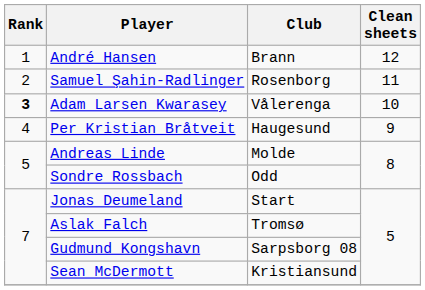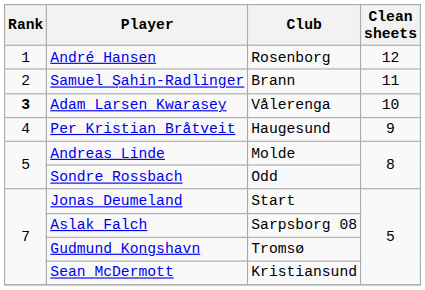 <table class="wikitable" style="text-align:center">
 <tr>
 <th>Rank</th>
 <th>Player</th>
 <th>Club</th>
 <th>Clean<br>sheets</th>
 </tr>
 <tr>
 <td>1</td>
 <td align="left"> <a href='#'>André Hansen</a></td>
-<td align="left">Brann</td>
+<td align="left">Rosenborg</td>
 <td>12</td>
 </tr>
 <tr>
 <td>2</td>
 <td align="left"> <a href='#'>Samuel Şahin-Radlinger</a></td>
-<td align="left">Rosenborg</td>
+<td align="left">Brann</td>
 <td>11</td>
 </tr>
 <tr>
 <td><strong>3</strong></td>
 <td align="left"> <a href='#'>Adam Larsen Kwarasey</a></td>
 <td align="left">Vålerenga</td>
 <td>10</td>
 </tr>
 <tr>
 <td rowspan="1">4</td>
 <td align="left"> <a href='#'>Per Kristian Bråtveit</a></td>
 <td align="left">Haugesund</td>
 <td rowspan="1">9</td>
 </tr>
 <tr>
 <td rowspan="2">5</td>
 <td align="left"> <a href='#'>Andreas Linde</a></td>
 <td align="left">Molde</td>
 <td rowspan="2">8</td>
 </tr>
 <tr>
 <td align="left"> <a href='#'>Sondre Rossbach</a></td>
 <td align="left">Odd</td>
 </tr>
 <tr>
 <td rowspan="4">7</td>
 <td align="left"> <a href='#'>Jonas Deumeland</a></td>
 <td align="left">Start</td>
 <td rowspan="4">5</td>
 </tr>
 <tr>
 <td align="left"> <a href='#'>Aslak Falch</a></td>
-<td align="left">Tromsø</td>
+<td align="left">Sarpsborg 08</td>
 </tr>
 <tr>
 <td align="left"> <a href='#'>Gudmund Kongshavn</a></td>
-<td align="left">Sarpsborg 08</td>
+<td align="left">Tromsø</td>
 </tr>
 <tr>
 <td align="left"> <a href='#'>Sean McDermott</a></td>
 <td align="left">Kristiansund</td>
 </tr>
 <tr>
 </tr>
 </table>
